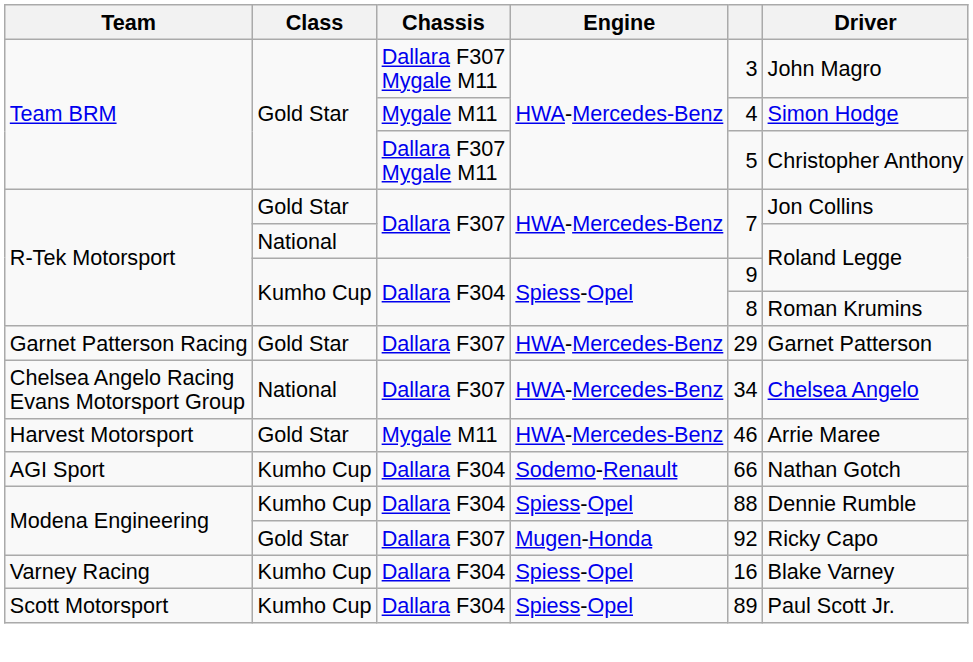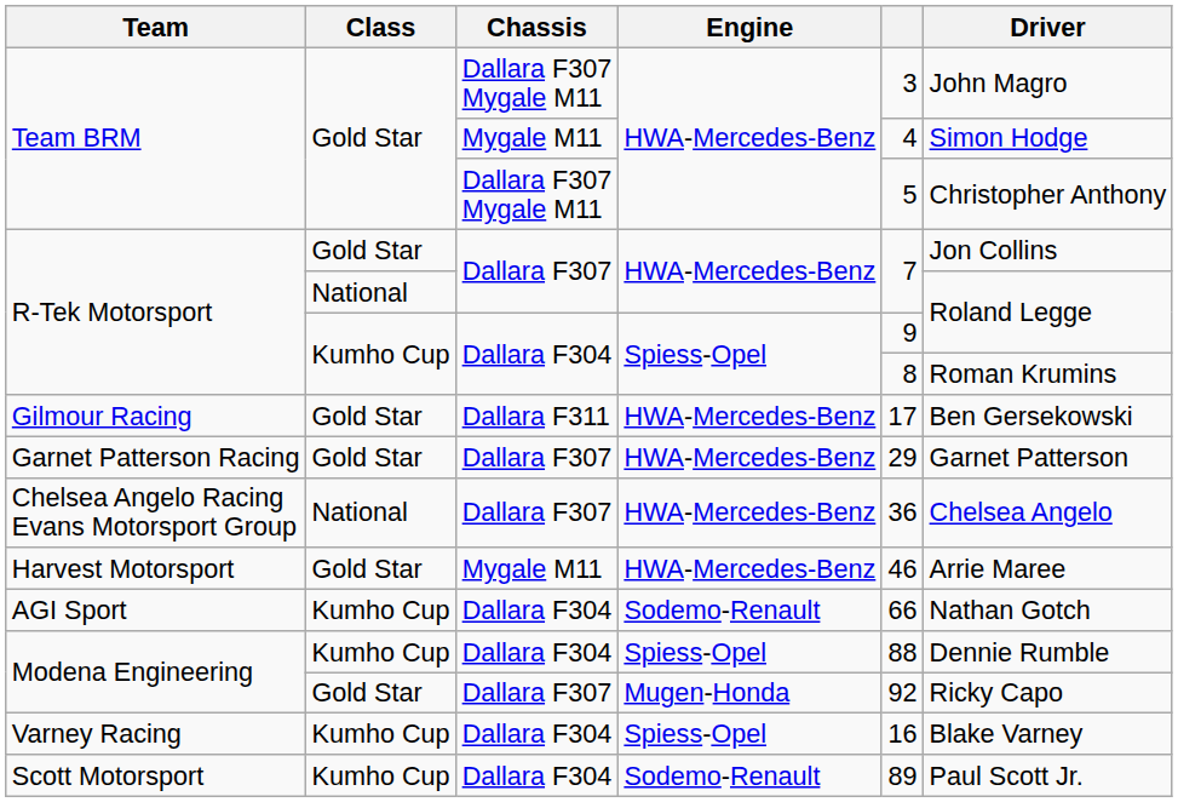 <table class="wikitable" style="font-size: 90%;">
 <tr>
 <th>Team</th>
 <th>Class</th>
 <th>Chassis</th>
 <th>Engine</th>
 <th></th>
 <th>Driver</th>
 </tr>
 <tr>
 <td rowspan=3><a href='#'>Team BRM</a></td>
 <td rowspan=3>Gold Star</td>
 <td><a href='#'>Dallara</a> F307<br> <a href='#'>Mygale</a> M11</td>
 <td rowspan=3><a href='#'>HWA</a>-<a href='#'>Mercedes-Benz</a></td>
 <td align=right>3</td>
 <td> John Magro</td>
 </tr>
 <tr>
 <td><a href='#'>Mygale</a> M11</td>
 <td align=right>4</td>
 <td> <a href='#'>Simon Hodge</a></td>
 </tr>
 <tr>
 <td><a href='#'>Dallara</a> F307<br><a href='#'>Mygale</a> M11</td>
 <td align=right>5</td>
 <td> Christopher Anthony</td>
 </tr>
 <tr>
 <td rowspan=4>R-Tek Motorsport</td>
 <td>Gold Star</td>
 <td rowspan=2><a href='#'>Dallara</a> F307</td>
 <td rowspan=2><a href='#'>HWA</a>-<a href='#'>Mercedes-Benz</a></td>
 <td rowspan=2 align=right>7</td>
 <td> Jon Collins</td>
 </tr>
 <tr>
 <td>National</td>
 <td rowspan=2> Roland Legge</td>
 </tr>
 <tr>
 <td rowspan=2>Kumho Cup</td>
 <td rowspan=2><a href='#'>Dallara</a> F304</td>
 <td rowspan=2><a href='#'>Spiess</a>-<a href='#'>Opel</a></td>
 <td align=right>9</td>
 </tr>
 <tr>
 <td align=right>8</td>
 <td> Roman Krumins</td>
 </tr>
 <tr>
+<td><a href='#'>Gilmour Racing</a></td>
+<td>Gold Star</td>
+<td><a href='#'>Dallara</a> F311</td>
+<td><a href='#'>HWA</a>-<a href='#'>Mercedes-Benz</a></td>
+<td align=right>17</td>
+<td> Ben Gersekowski</td>
+</tr>
+<tr>
 <td>Garnet Patterson Racing</td>
 <td>Gold Star</td>
 <td><a href='#'>Dallara</a> F307</td>
 <td><a href='#'>HWA</a>-<a href='#'>Mercedes-Benz</a></td>
 <td align=right>29</td>
 <td> Garnet Patterson</td>
 </tr>
 <tr>
 <td>Chelsea Angelo Racing<br> Evans Motorsport Group</td>
 <td>National</td>
 <td><a href='#'>Dallara</a> F307</td>
 <td><a href='#'>HWA</a>-<a href='#'>Mercedes-Benz</a></td>
-<td align=right>34</td>
+<td align=right>36</td>
 <td> <a href='#'>Chelsea Angelo</a></td>
 </tr>
 <tr>
 <td>Harvest Motorsport</td>
 <td>Gold Star</td>
 <td><a href='#'>Mygale</a> M11</td>
 <td><a href='#'>HWA</a>-<a href='#'>Mercedes-Benz</a></td>
 <td align=right>46</td>
 <td> Arrie Maree</td>
 </tr>
 <tr>
 <td>AGI Sport</td>
 <td>Kumho Cup</td>
 <td><a href='#'>Dallara</a> F304</td>
 <td><a href='#'>Sodemo</a>-<a href='#'>Renault</a></td>
 <td align=right>66</td>
 <td> Nathan Gotch</td>
 </tr>
 <tr>
 <td rowspan=2>Modena Engineering</td>
 <td>Kumho Cup</td>
 <td><a href='#'>Dallara</a> F304</td>
 <td><a href='#'>Spiess</a>-<a href='#'>Opel</a></td>
 <td align=right>88</td>
 <td> Dennie Rumble</td>
 </tr>
 <tr>
 <td>Gold Star</td>
 <td><a href='#'>Dallara</a> F307</td>
 <td><a href='#'>Mugen</a>-<a href='#'>Honda</a></td>
 <td align=right>92</td>
 <td> Ricky Capo</td>
 </tr>
 <tr>
 <td>Varney Racing</td>
 <td>Kumho Cup</td>
 <td><a href='#'>Dallara</a> F304</td>
 <td><a href='#'>Spiess</a>-<a href='#'>Opel</a></td>
 <td align=right>16</td>
 <td> Blake Varney</td>
 </tr>
 <tr>
 <td>Scott Motorsport</td>
 <td>Kumho Cup</td>
 <td><a href='#'>Dallara</a> F304</td>
-<td><a href='#'>Spiess</a>-<a href='#'>Opel</a></td>
+<td><a href='#'>Sodemo</a>-<a href='#'>Renault</a></td>
 <td align=right>89</td>
 <td> Paul Scott Jr.</td>
 </tr>
 </table>
